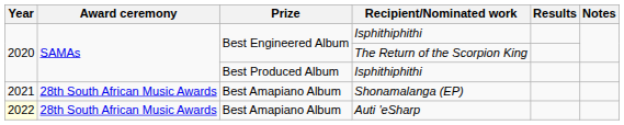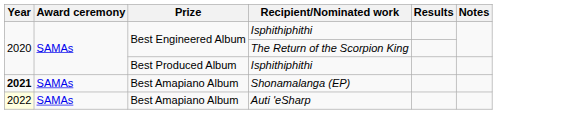 <table class="wikitable">
 <tr>
 <th>Year</th>
 <th>Award ceremony</th>
 <th>Prize</th>
 <th>Recipient/Nominated work</th>
 <th>Results</th>
 <th>Notes</th>
 </tr>
 <tr>
 <td rowspan="3">2020</td>
 <td rowspan="3"><a href='#'>SAMAs</a></td>
 <td rowspan="2">Best Engineered Album</td>
 <td><em>Isphithiphithi</em></td>
 <td></td>
 <td rowspan="2"></td>
 </tr>
 <tr>
 <td><em>The Return of the Scorpion King</em></td>
 <td></td>
 </tr>
 <tr>
 <td>Best Produced Album</td>
 <td><em>Isphithiphithi</em></td>
 <td></td>
 <td></td>
 </tr>
 <tr>
-<td>2021</td>
-<td><a href='#'>28th South African Music Awards</a></td>
+<td><strong>2021</strong></td>
+<td><a href='#'>SAMAs</a></td>
 <td>Best Amapiano Album</td>
 <td><em>Shonamalanga (EP)</em></td>
 <td></td>
 <td></td>
 </tr>
 <tr>
 <td style="background: lightyellow;">2022</td>
-<td><a href='#'>28th South African Music Awards</a></td>
+<td><a href='#'>SAMAs</a></td>
 <td>Best Amapiano Album</td>
 <td><em>Auti 'eSharp</em></td>
 <td></td>
 <td></td>
 </tr>
 </table>
